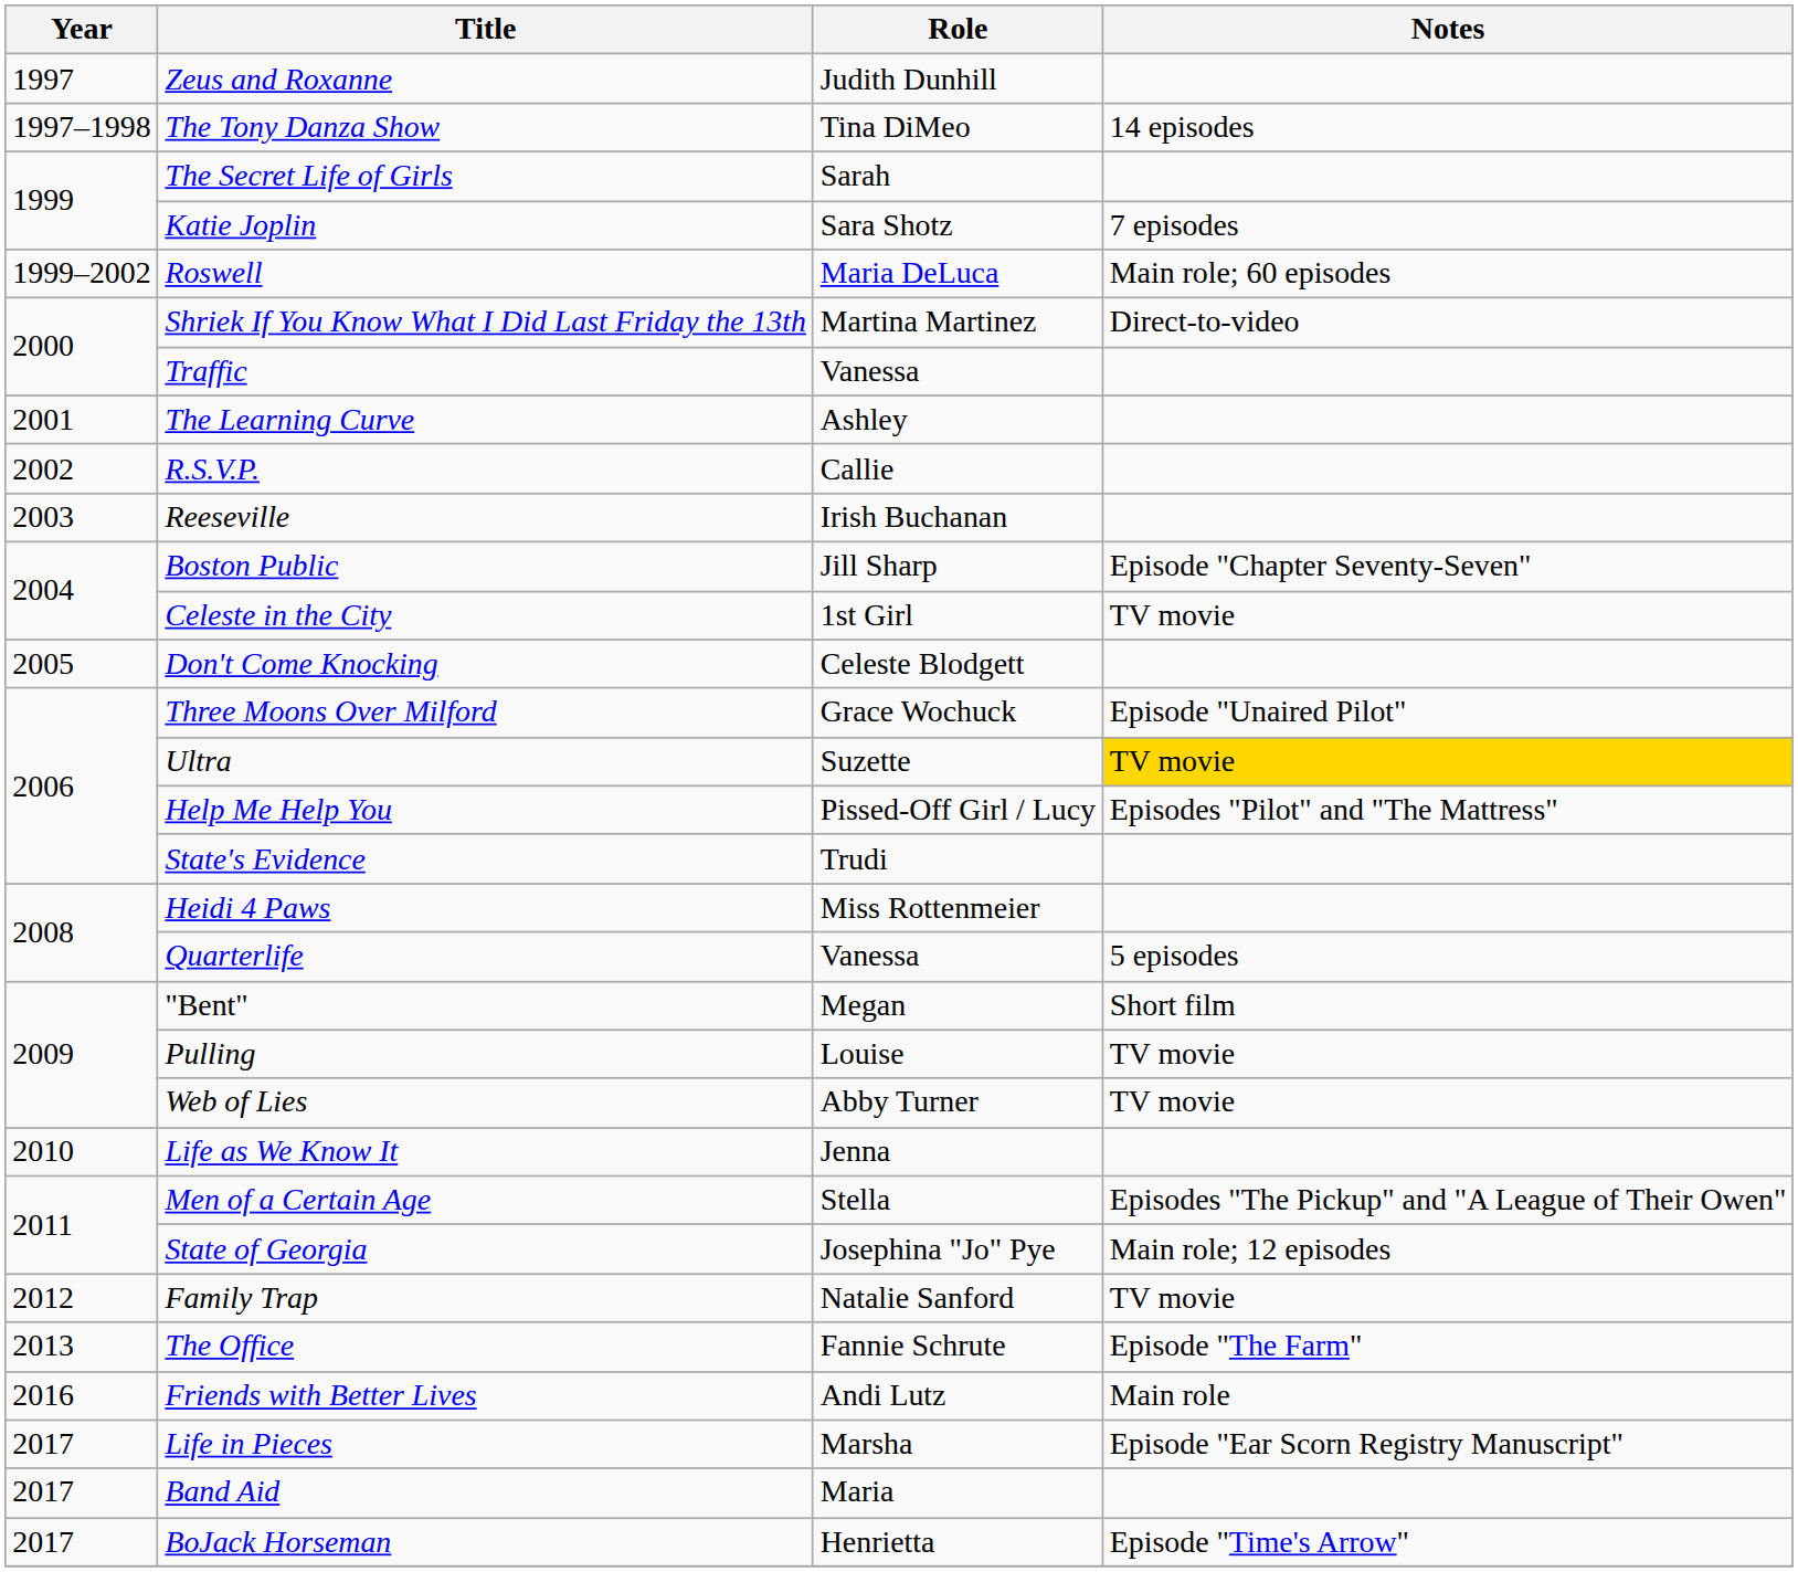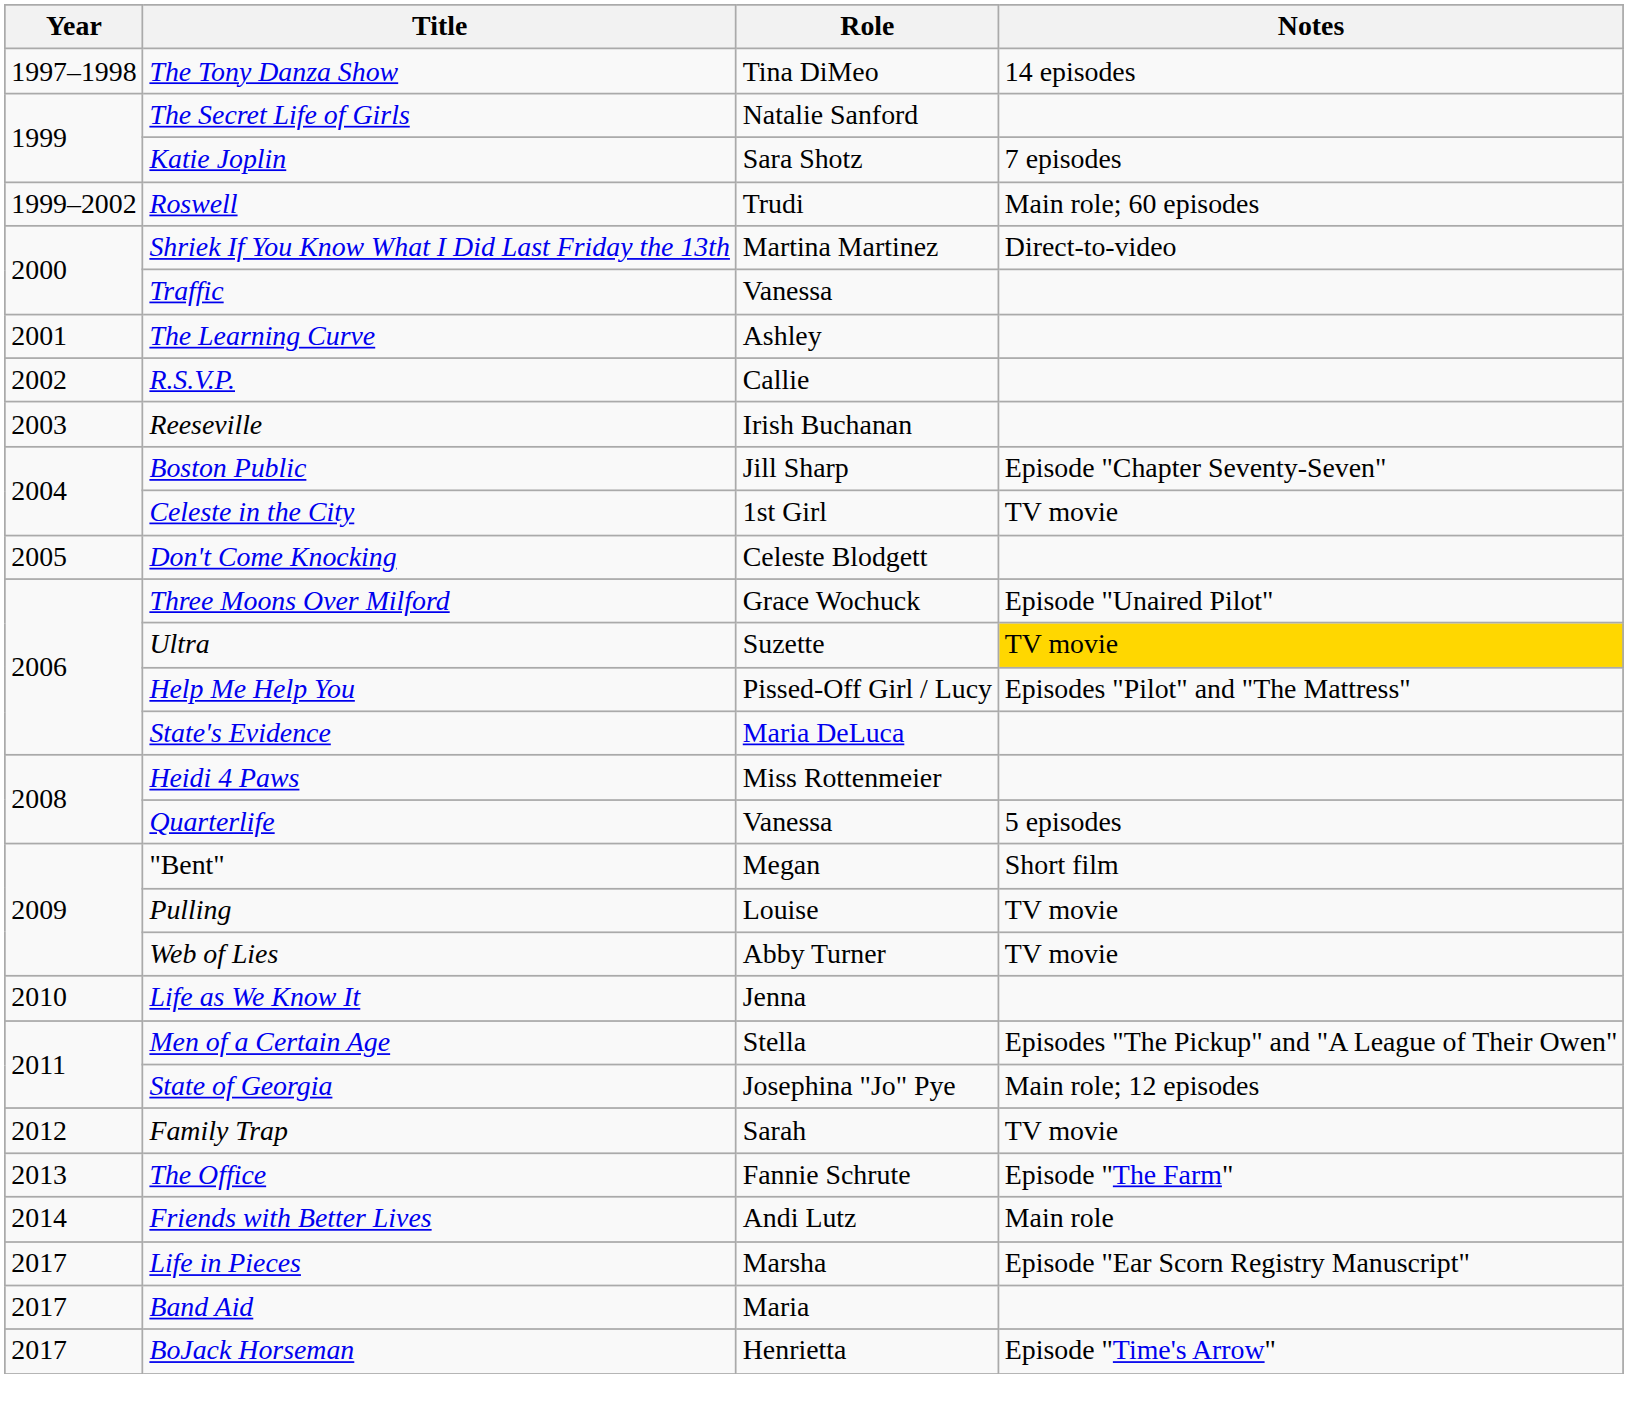 <table class="wikitable sortable">
 <tr>
 <th>Year</th>
 <th>Title</th>
 <th>Role</th>
 <th class="unsortable">Notes</th>
-</tr>
-<tr>
-<td>1997</td>
-<td><em><a href='#'>Zeus and Roxanne</a></em></td>
-<td>Judith Dunhill</td>
-<td></td>
 </tr>
 <tr>
 <td>1997–1998</td>
 <td><em><a href='#'>The Tony Danza Show</a></em></td>
 <td>Tina DiMeo</td>
 <td>14 episodes</td>
 </tr>
 <tr>
 <td rowspan="2">1999</td>
 <td><em><a href='#'>The Secret Life of Girls</a></em></td>
-<td>Sarah</td>
+<td>Natalie Sanford</td>
 <td></td>
 </tr>
 <tr>
 <td><em><a href='#'>Katie Joplin</a></em></td>
 <td>Sara Shotz</td>
 <td>7 episodes</td>
 </tr>
 <tr>
 <td>1999–2002</td>
 <td><em><a href='#'>Roswell</a></em></td>
-<td><a href='#'>Maria DeLuca</a></td>
+<td>Trudi</td>
 <td>Main role; 60 episodes</td>
 </tr>
 <tr>
 <td rowspan="2">2000</td>
 <td><em><a href='#'>Shriek If You Know What I Did Last Friday the 13th</a></em></td>
 <td>Martina Martinez</td>
 <td>Direct-to-video</td>
 </tr>
 <tr>
 <td><em><a href='#'>Traffic</a></em></td>
 <td>Vanessa</td>
 <td></td>
 </tr>
 <tr>
 <td>2001</td>
 <td><em><a href='#'>The Learning Curve</a></em></td>
 <td>Ashley</td>
 <td></td>
 </tr>
 <tr>
 <td>2002</td>
 <td><em><a href='#'>R.S.V.P.</a></em></td>
 <td>Callie</td>
 <td></td>
 </tr>
 <tr>
 <td>2003</td>
 <td><em>Reeseville</em></td>
 <td>Irish Buchanan</td>
 <td></td>
 </tr>
 <tr>
 <td rowspan="2">2004</td>
 <td><em><a href='#'>Boston Public</a></em></td>
 <td>Jill Sharp</td>
 <td>Episode "Chapter Seventy-Seven"</td>
 </tr>
 <tr>
 <td><em><a href='#'>Celeste in the City</a></em></td>
 <td>1st Girl</td>
 <td>TV movie</td>
 </tr>
 <tr>
 <td>2005</td>
 <td><em><a href='#'>Don't Come Knocking</a></em></td>
 <td>Celeste Blodgett</td>
 <td></td>
 </tr>
 <tr>
 <td rowspan="4">2006</td>
 <td><em><a href='#'>Three Moons Over Milford</a></em></td>
 <td>Grace Wochuck</td>
 <td>Episode "Unaired Pilot"</td>
 </tr>
 <tr>
 <td><em>Ultra</em></td>
 <td>Suzette</td>
 <td style="background: gold;">TV movie</td>
 </tr>
 <tr>
 <td><em><a href='#'>Help Me Help You</a></em></td>
 <td>Pissed-Off Girl / Lucy</td>
 <td>Episodes "Pilot" and "The Mattress"</td>
 </tr>
 <tr>
 <td><em><a href='#'>State's Evidence</a></em></td>
-<td>Trudi</td>
+<td><a href='#'>Maria DeLuca</a></td>
 <td></td>
 </tr>
 <tr>
 <td rowspan="2">2008</td>
 <td><em><a href='#'>Heidi 4 Paws</a></em></td>
 <td>Miss Rottenmeier</td>
 <td></td>
 </tr>
 <tr>
 <td><em><a href='#'>Quarterlife</a></em></td>
 <td>Vanessa</td>
 <td>5 episodes</td>
 </tr>
 <tr>
 <td rowspan="3">2009</td>
 <td>"Bent"</td>
 <td>Megan</td>
 <td>Short film</td>
 </tr>
 <tr>
 <td><em>Pulling</em></td>
 <td>Louise</td>
 <td>TV movie</td>
 </tr>
 <tr>
 <td><em>Web of Lies</em></td>
 <td>Abby Turner</td>
 <td>TV movie</td>
 </tr>
 <tr>
 <td>2010</td>
 <td><em><a href='#'>Life as We Know It</a></em></td>
 <td>Jenna</td>
 <td></td>
 </tr>
 <tr>
 <td rowspan="2">2011</td>
 <td><em><a href='#'>Men of a Certain Age</a></em></td>
 <td>Stella</td>
 <td>Episodes "The Pickup" and "A League of Their Owen"</td>
 </tr>
 <tr>
 <td><em><a href='#'>State of Georgia</a></em></td>
 <td>Josephina "Jo" Pye</td>
 <td>Main role; 12 episodes</td>
 </tr>
 <tr>
 <td>2012</td>
 <td><em>Family Trap</em></td>
-<td>Natalie Sanford</td>
+<td>Sarah</td>
 <td>TV movie</td>
 </tr>
 <tr>
 <td>2013</td>
 <td><em><a href='#'>The Office</a></em></td>
 <td>Fannie Schrute</td>
 <td>Episode "<a href='#'>The Farm</a>"</td>
 </tr>
 <tr>
-<td>2016</td>
+<td>2014</td>
 <td><em><a href='#'>Friends with Better Lives</a></em></td>
 <td>Andi Lutz</td>
 <td>Main role</td>
 </tr>
 <tr>
 <td>2017</td>
 <td><em><a href='#'>Life in Pieces</a></em></td>
 <td>Marsha</td>
 <td>Episode "Ear Scorn Registry Manuscript"</td>
 </tr>
 <tr>
 <td>2017</td>
 <td><em><a href='#'>Band Aid</a></em></td>
 <td>Maria</td>
 <td></td>
 </tr>
 <tr>
 <td>2017</td>
 <td><em><a href='#'>BoJack Horseman</a></em></td>
 <td>Henrietta</td>
 <td>Episode "<a href='#'>Time's Arrow</a>"</td>
 </tr>
 <tr>
 </tr>
 </table>
